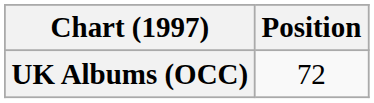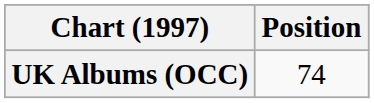 <table class="wikitable plainrowheaders" style="text-align:center">
 <tr>
 <th>Chart (1997)</th>
 <th>Position</th>
 </tr>
 <tr>
 <th scope="row">UK Albums (OCC)</th>
-<td>72</td>
+<td>74</td>
 </tr>
 </table>
